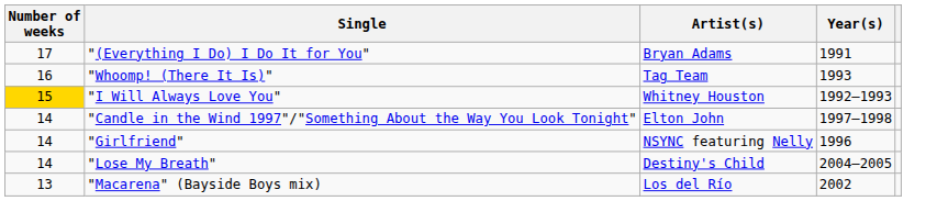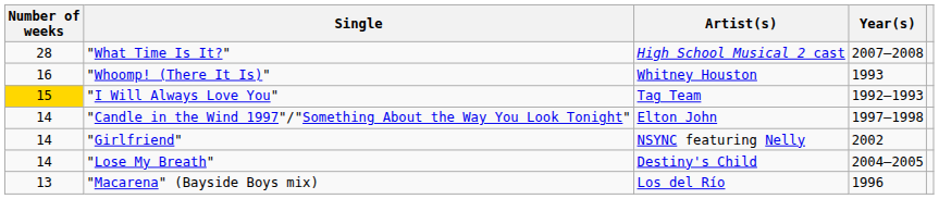 <table class="wikitable sortable">
 <tr>
 <th>Number of <br> weeks</th>
 <th>Single</th>
 <th>Artist(s)</th>
 <th>Year(s)</th>
 <th class="unsortable"></th>
 </tr>
 <tr>
-<td align="center">17</td>
-<td>"<a href='#'>(Everything I Do) I Do It for You</a>"</td>
-<td><a href='#'>Bryan Adams</a></td>
-<td>1991</td>
+<td align="center">28</td>
+<td>"<a href='#'>What Time Is It?</a>"</td>
+<td><a href='#'><em>High School Musical 2</em> cast</a></td>
+<td>2007–2008</td>
 <td style="text-align:center;"></td>
 </tr>
 <tr>
 <td align="center">16</td>
 <td>"<a href='#'>Whoomp! (There It Is)</a>"</td>
-<td><a href='#'>Tag Team</a></td>
+<td><a href='#'>Whitney Houston</a></td>
 <td>1993</td>
 <td style="text-align:center;"></td>
 </tr>
 <tr>
 <td align="center" style="background: gold;">15</td>
 <td>"<a href='#'>I Will Always Love You</a>"</td>
-<td><a href='#'>Whitney Houston</a></td>
+<td><a href='#'>Tag Team</a></td>
 <td>1992–1993</td>
 <td style="text-align:center;"></td>
 </tr>
 <tr>
 <td align="center">14</td>
 <td>"<a href='#'>Candle in the Wind 1997</a>"/"<a href='#'>Something About the Way You Look Tonight</a>"</td>
 <td><a href='#'>Elton John</a></td>
 <td>1997–1998</td>
 <td style="text-align:center;"></td>
 </tr>
 <tr>
 <td align="center">14</td>
 <td>"<a href='#'>Girlfriend</a>"</td>
 <td><a href='#'>NSYNC</a> featuring <a href='#'>Nelly</a></td>
-<td>1996</td>
+<td>2002</td>
 <td style="text-align:center;"></td>
 </tr>
 <tr>
 <td align="center">14</td>
 <td>"<a href='#'>Lose My Breath</a>"</td>
 <td><a href='#'>Destiny's Child</a></td>
 <td>2004–2005</td>
 <td style="text-align:center;"></td>
 </tr>
 <tr>
 <td align="center">13</td>
 <td>"<a href='#'>Macarena</a>" (Bayside Boys mix)</td>
 <td><a href='#'>Los del Río</a></td>
-<td>2002</td>
+<td>1996</td>
 <td style="text-align:center;"></td>
 </tr>
 </table>
